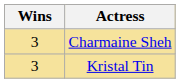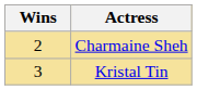 <table class="wikitable" rowspan=2 style="text-align: center; background: #f6e39c">
 <tr>
 <th scope="col" width="55">Wins</th>
 <th scope="col" align="center">Actress</th>
 </tr>
 <tr>
-<td rowspan=1 style="text-align:center;">3</td>
+<td rowspan=1 style="text-align:center;">2</td>
 <td><a href='#'>Charmaine Sheh</a></td>
 </tr>
 <tr>
 <td rowspan=1 style="text-align:center;">3</td>
 <td><a href='#'>Kristal Tin</a></td>
 </tr>
 </table>
